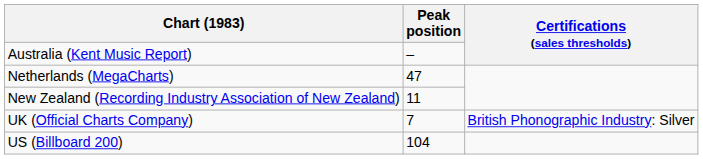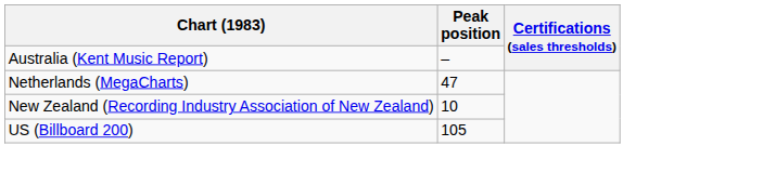 <table class="wikitable sortable plainrowheaders">
 <tr>
 <th scope="col">Chart (1983)</th>
 <th scope="col">Peak<br>position</th>
 <th rowspan="2"><a href='#'>Certifications</a><br><small>(<a href='#'>sales thresholds</a>)</small></th>
 </tr>
 <tr>
 <td>Australia (<a href='#'>Kent Music Report</a>)</td>
 <td>–</td>
 </tr>
 <tr>
 <td>Netherlands (<a href='#'>MegaCharts</a>)</td>
 <td>47</td>
 </tr>
 <tr>
 <td>New Zealand (<a href='#'>Recording Industry Association of New Zealand</a>)</td>
-<td>11</td>
-</tr>
-<tr>
-<td>UK (<a href='#'>Official Charts Company</a>)</td>
-<td>7</td>
-<td><a href='#'>British Phonographic Industry</a>: Silver</td>
+<td>10</td>
 </tr>
 <tr>
 <td>US (<a href='#'>Billboard 200</a>)</td>
-<td>104</td>
+<td>105</td>
 </tr>
 </table>
